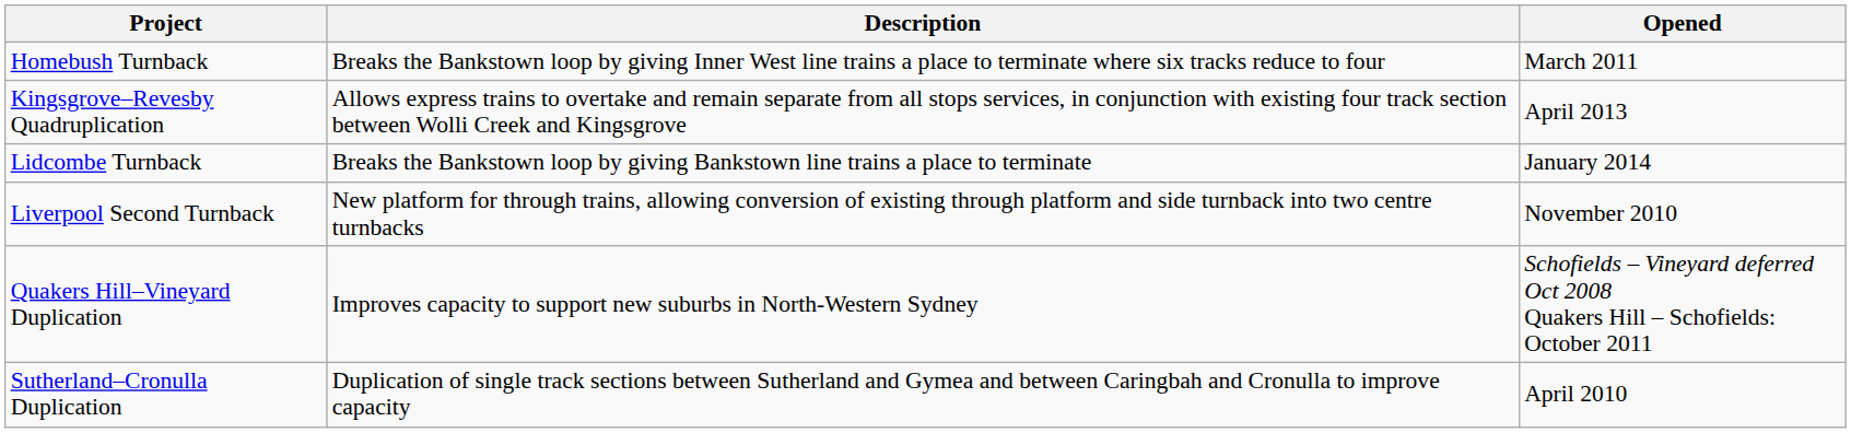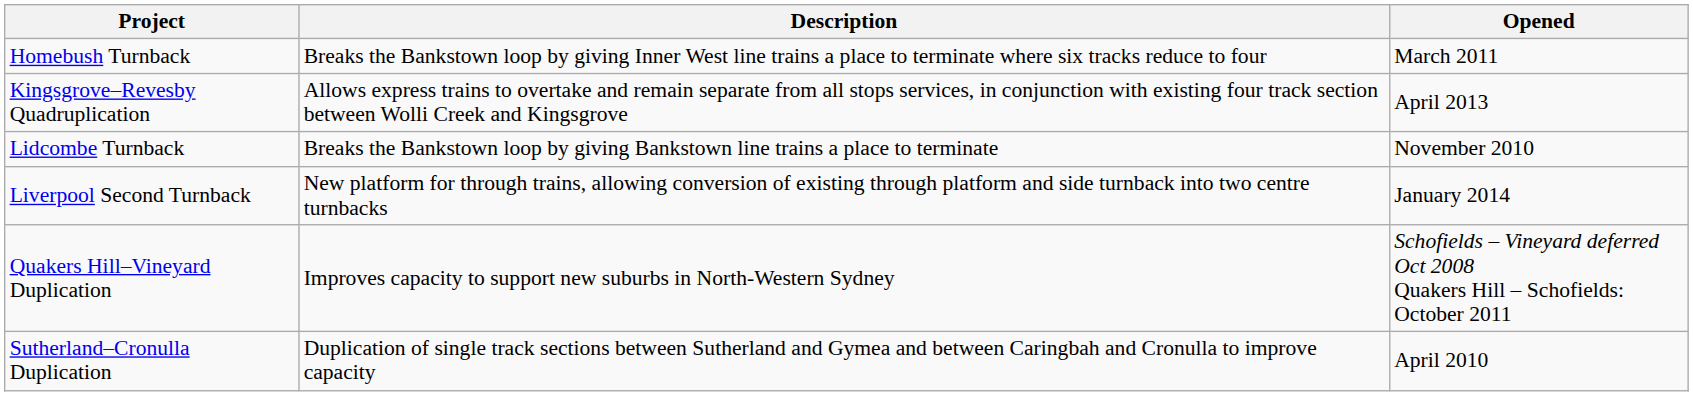 <table class="wikitable">
 <tr>
 <th>Project</th>
 <th>Description</th>
 <th>Opened</th>
 </tr>
 <tr>
 <td><a href='#'>Homebush</a> Turnback</td>
 <td>Breaks the Bankstown loop by giving Inner West line trains a place to terminate where six tracks reduce to four</td>
 <td>March 2011</td>
 </tr>
 <tr>
 <td><a href='#'>Kingsgrove–Revesby</a> Quadruplication</td>
 <td>Allows express trains to overtake and remain separate from all stops services, in conjunction with existing four track section between Wolli Creek and Kingsgrove</td>
 <td>April 2013</td>
 </tr>
 <tr>
 <td><a href='#'>Lidcombe</a> Turnback</td>
 <td>Breaks the Bankstown loop by giving Bankstown line trains a place to terminate</td>
-<td>January 2014</td>
+<td>November 2010</td>
 </tr>
 <tr>
 <td><a href='#'>Liverpool</a> Second Turnback</td>
 <td>New platform for through trains, allowing conversion of existing through platform and side turnback into two centre turnbacks</td>
-<td>November 2010</td>
+<td>January 2014</td>
 </tr>
 <tr>
 <td><a href='#'>Quakers Hill–Vineyard</a> Duplication</td>
 <td>Improves capacity to support new suburbs in North-Western Sydney</td>
 <td><em>Schofields – Vineyard deferred Oct 2008</em><br>Quakers Hill – Schofields: October 2011</td>
 </tr>
 <tr>
 <td><a href='#'>Sutherland–Cronulla</a> Duplication</td>
 <td>Duplication of single track sections between Sutherland and Gymea and between Caringbah and Cronulla to improve capacity</td>
 <td>April 2010</td>
 </tr>
 </table>
